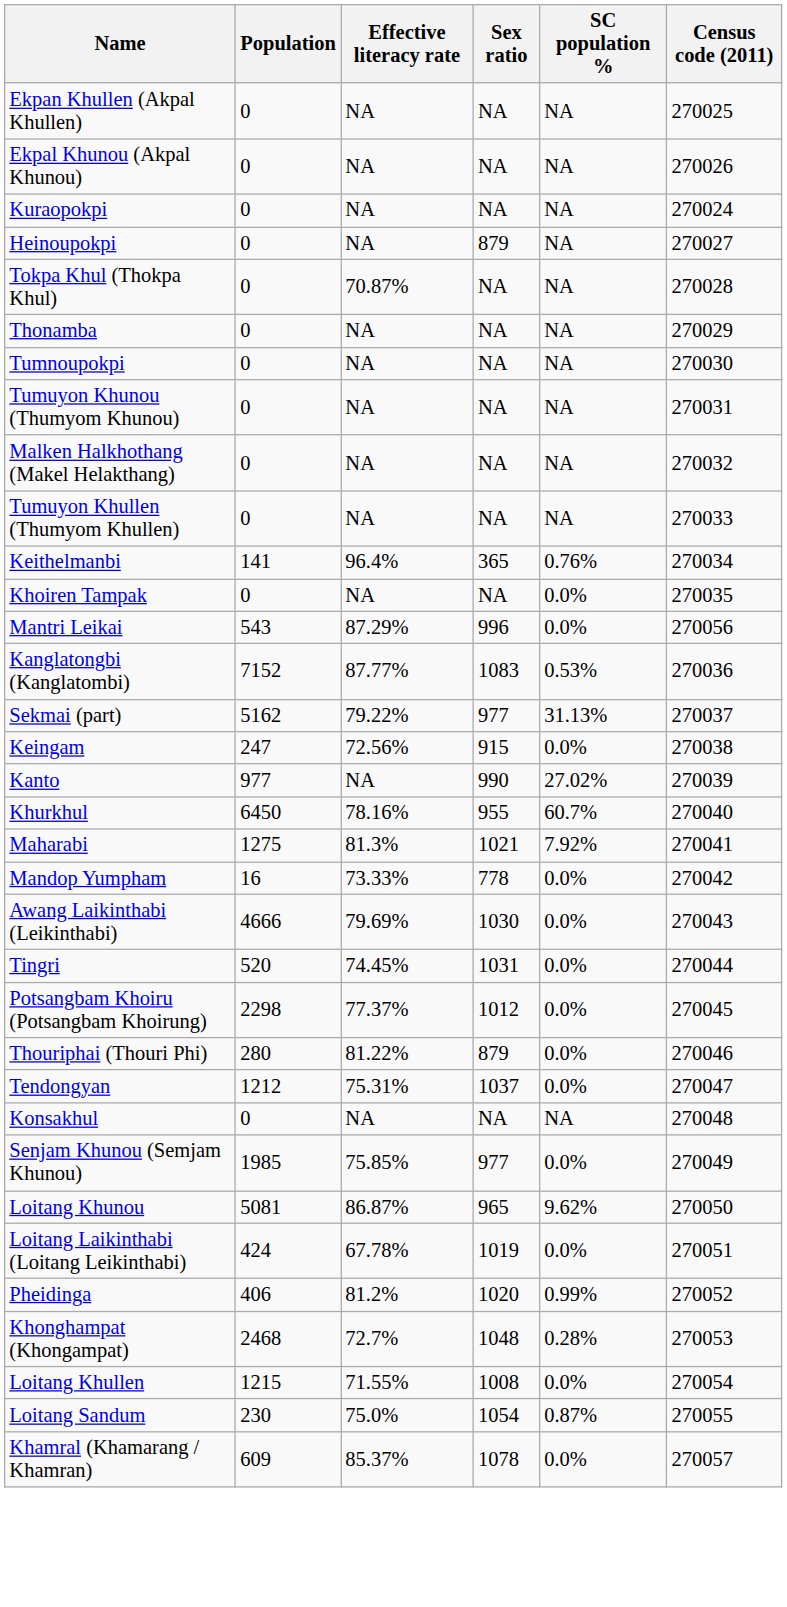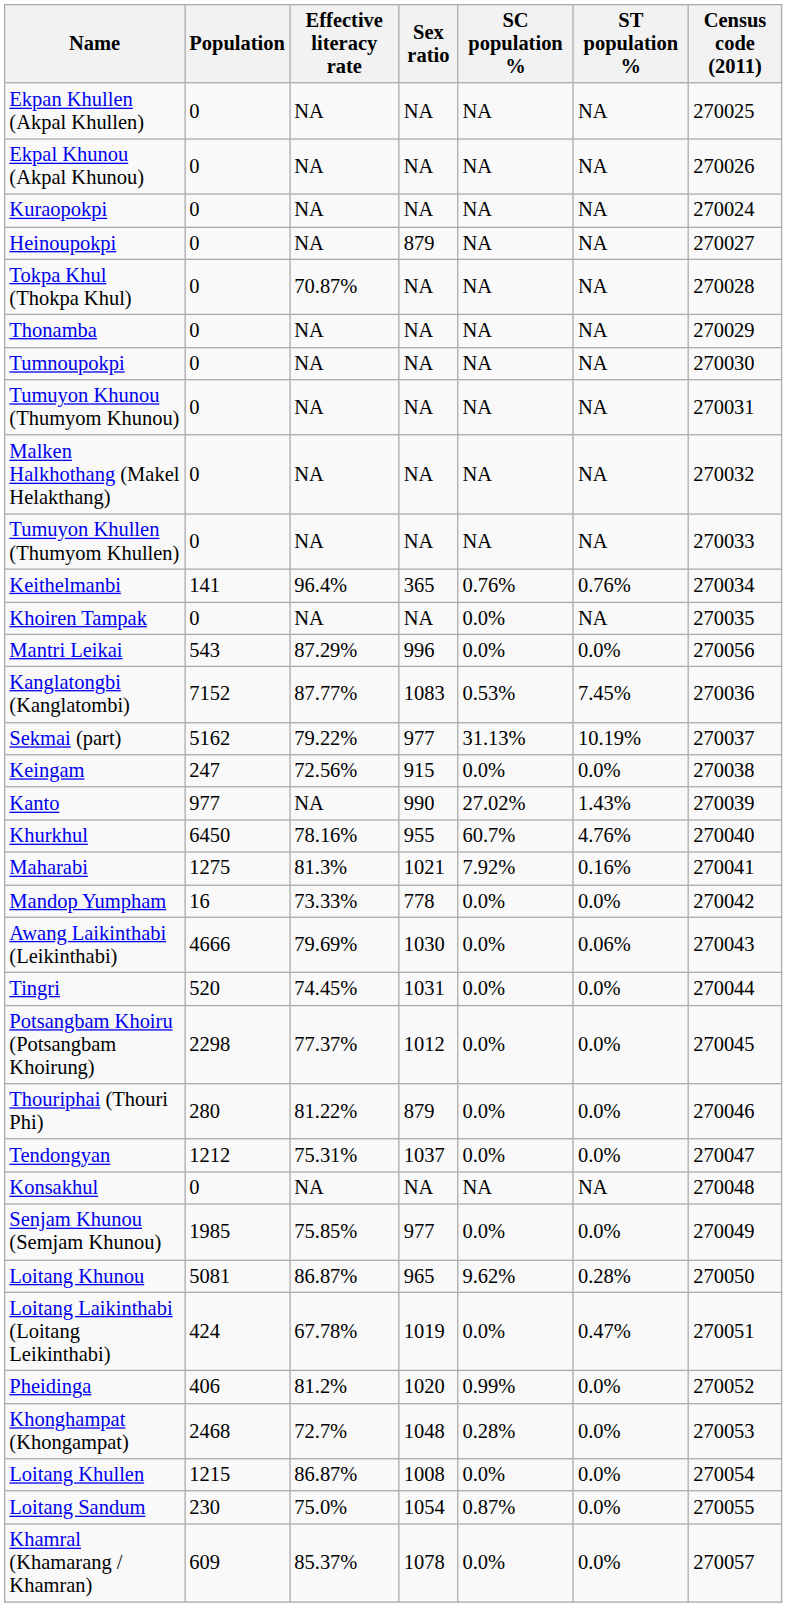 <table class="wikitable sortable">
 <tr>
 <th>Name</th>
 <th>Population</th>
 <th>Effective literacy rate</th>
 <th>Sex ratio</th>
 <th>SC population %</th>
+<th>ST population %</th>
 <th>Census code (2011)</th>
 </tr>
 <tr>
 <td><a href='#'>Ekpan Khullen</a> (Akpal Khullen)</td>
 <td>0</td>
+<td>NA</td>
 <td>NA</td>
 <td>NA</td>
 <td>NA</td>
 <td>270025</td>
 </tr>
 <tr>
 <td><a href='#'>Ekpal Khunou</a> (Akpal Khunou)</td>
 <td>0</td>
 <td>NA</td>
 <td>NA</td>
 <td>NA</td>
+<td>NA</td>
 <td>270026</td>
 </tr>
 <tr>
 <td><a href='#'>Kuraopokpi</a></td>
 <td>0</td>
+<td>NA</td>
 <td>NA</td>
 <td>NA</td>
 <td>NA</td>
 <td>270024</td>
 </tr>
 <tr>
 <td><a href='#'>Heinoupokpi</a></td>
 <td>0</td>
 <td>NA</td>
 <td>879</td>
 <td>NA</td>
+<td>NA</td>
 <td>270027</td>
 </tr>
 <tr>
 <td><a href='#'>Tokpa Khul</a> (Thokpa Khul)</td>
 <td>0</td>
 <td>70.87%</td>
 <td>NA</td>
 <td>NA</td>
+<td>NA</td>
 <td>270028</td>
 </tr>
 <tr>
 <td><a href='#'>Thonamba</a></td>
 <td>0</td>
+<td>NA</td>
 <td>NA</td>
 <td>NA</td>
 <td>NA</td>
 <td>270029</td>
 </tr>
 <tr>
 <td><a href='#'>Tumnoupokpi</a></td>
 <td>0</td>
 <td>NA</td>
 <td>NA</td>
 <td>NA</td>
+<td>NA</td>
 <td>270030</td>
 </tr>
 <tr>
 <td><a href='#'>Tumuyon Khunou</a> (Thumyom Khunou)</td>
 <td>0</td>
+<td>NA</td>
 <td>NA</td>
 <td>NA</td>
 <td>NA</td>
 <td>270031</td>
 </tr>
 <tr>
 <td><a href='#'>Malken Halkhothang</a> (Makel Helakthang)</td>
 <td>0</td>
 <td>NA</td>
 <td>NA</td>
 <td>NA</td>
+<td>NA</td>
 <td>270032</td>
 </tr>
 <tr>
 <td><a href='#'>Tumuyon Khullen</a> (Thumyom Khullen)</td>
 <td>0</td>
+<td>NA</td>
 <td>NA</td>
 <td>NA</td>
 <td>NA</td>
 <td>270033</td>
 </tr>
 <tr>
 <td><a href='#'>Keithelmanbi</a></td>
 <td>141</td>
 <td>96.4%</td>
 <td>365</td>
 <td>0.76%</td>
+<td>0.76%</td>
 <td>270034</td>
 </tr>
 <tr>
 <td><a href='#'>Khoiren Tampak</a></td>
 <td>0</td>
 <td>NA</td>
 <td>NA</td>
 <td>0.0%</td>
+<td>NA</td>
 <td>270035</td>
 </tr>
 <tr>
 <td><a href='#'>Mantri Leikai</a></td>
 <td>543</td>
 <td>87.29%</td>
 <td>996</td>
+<td>0.0%</td>
 <td>0.0%</td>
 <td>270056</td>
 </tr>
 <tr>
 <td><a href='#'>Kanglatongbi</a> (Kanglatombi)</td>
 <td>7152</td>
 <td>87.77%</td>
 <td>1083</td>
 <td>0.53%</td>
+<td>7.45%</td>
 <td>270036</td>
 </tr>
 <tr>
 <td><a href='#'>Sekmai</a> (part)</td>
 <td>5162</td>
 <td>79.22%</td>
 <td>977</td>
 <td>31.13%</td>
+<td>10.19%</td>
 <td>270037</td>
 </tr>
 <tr>
 <td><a href='#'>Keingam</a></td>
 <td>247</td>
 <td>72.56%</td>
 <td>915</td>
+<td>0.0%</td>
 <td>0.0%</td>
 <td>270038</td>
 </tr>
 <tr>
 <td><a href='#'>Kanto</a></td>
 <td>977</td>
 <td>NA</td>
 <td>990</td>
 <td>27.02%</td>
+<td>1.43%</td>
 <td>270039</td>
 </tr>
 <tr>
 <td><a href='#'>Khurkhul</a></td>
 <td>6450</td>
 <td>78.16%</td>
 <td>955</td>
 <td>60.7%</td>
+<td>4.76%</td>
 <td>270040</td>
 </tr>
 <tr>
 <td><a href='#'>Maharabi</a></td>
 <td>1275</td>
 <td>81.3%</td>
 <td>1021</td>
 <td>7.92%</td>
+<td>0.16%</td>
 <td>270041</td>
 </tr>
 <tr>
 <td><a href='#'>Mandop Yumpham</a></td>
 <td>16</td>
 <td>73.33%</td>
 <td>778</td>
+<td>0.0%</td>
 <td>0.0%</td>
 <td>270042</td>
 </tr>
 <tr>
 <td><a href='#'>Awang Laikinthabi</a> (Leikinthabi)</td>
 <td>4666</td>
 <td>79.69%</td>
 <td>1030</td>
 <td>0.0%</td>
+<td>0.06%</td>
 <td>270043</td>
 </tr>
 <tr>
 <td><a href='#'>Tingri</a></td>
 <td>520</td>
 <td>74.45%</td>
 <td>1031</td>
+<td>0.0%</td>
 <td>0.0%</td>
 <td>270044</td>
 </tr>
 <tr>
 <td><a href='#'>Potsangbam Khoiru</a> (Potsangbam Khoirung)</td>
 <td>2298</td>
 <td>77.37%</td>
 <td>1012</td>
 <td>0.0%</td>
+<td>0.0%</td>
 <td>270045</td>
 </tr>
 <tr>
 <td><a href='#'>Thouriphai</a> (Thouri Phi)</td>
 <td>280</td>
 <td>81.22%</td>
 <td>879</td>
+<td>0.0%</td>
 <td>0.0%</td>
 <td>270046</td>
 </tr>
 <tr>
 <td><a href='#'>Tendongyan</a></td>
 <td>1212</td>
 <td>75.31%</td>
 <td>1037</td>
 <td>0.0%</td>
+<td>0.0%</td>
 <td>270047</td>
 </tr>
 <tr>
 <td><a href='#'>Konsakhul</a></td>
 <td>0</td>
+<td>NA</td>
 <td>NA</td>
 <td>NA</td>
 <td>NA</td>
 <td>270048</td>
 </tr>
 <tr>
 <td><a href='#'>Senjam Khunou</a> (Semjam Khunou)</td>
 <td>1985</td>
 <td>75.85%</td>
 <td>977</td>
 <td>0.0%</td>
+<td>0.0%</td>
 <td>270049</td>
 </tr>
 <tr>
 <td><a href='#'>Loitang Khunou</a></td>
 <td>5081</td>
 <td>86.87%</td>
 <td>965</td>
 <td>9.62%</td>
+<td>0.28%</td>
 <td>270050</td>
 </tr>
 <tr>
 <td><a href='#'>Loitang Laikinthabi</a> (Loitang Leikinthabi)</td>
 <td>424</td>
 <td>67.78%</td>
 <td>1019</td>
 <td>0.0%</td>
+<td>0.47%</td>
 <td>270051</td>
 </tr>
 <tr>
 <td><a href='#'>Pheidinga</a></td>
 <td>406</td>
 <td>81.2%</td>
 <td>1020</td>
 <td>0.99%</td>
+<td>0.0%</td>
 <td>270052</td>
 </tr>
 <tr>
 <td><a href='#'>Khonghampat</a> (Khongampat)</td>
 <td>2468</td>
 <td>72.7%</td>
 <td>1048</td>
 <td>0.28%</td>
+<td>0.0%</td>
 <td>270053</td>
 </tr>
 <tr>
 <td><a href='#'>Loitang Khullen</a></td>
 <td>1215</td>
-<td>71.55%</td>
+<td>86.87%</td>
 <td>1008</td>
+<td>0.0%</td>
 <td>0.0%</td>
 <td>270054</td>
 </tr>
 <tr>
 <td><a href='#'>Loitang Sandum</a></td>
 <td>230</td>
 <td>75.0%</td>
 <td>1054</td>
 <td>0.87%</td>
+<td>0.0%</td>
 <td>270055</td>
 </tr>
 <tr>
 <td><a href='#'>Khamral</a> (Khamarang / Khamran)</td>
 <td>609</td>
 <td>85.37%</td>
 <td>1078</td>
 <td>0.0%</td>
+<td>0.0%</td>
 <td>270057</td>
 </tr>
 </table>
